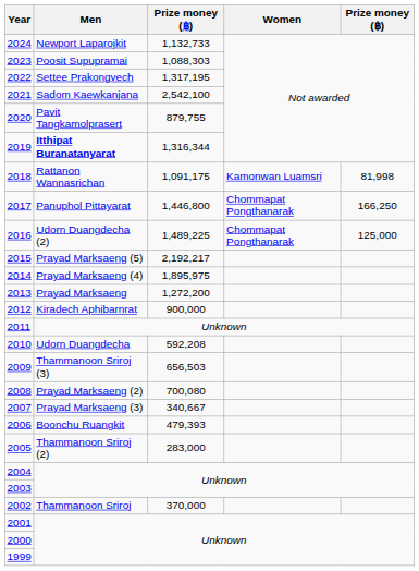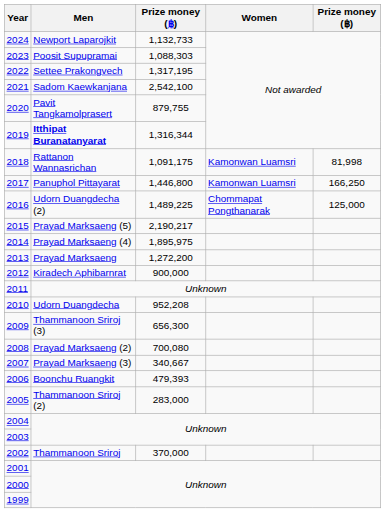 <table class=wikitable>
 <tr>
 <th>Year</th>
 <th>Men</th>
 <th>Prize money (<a href='#'>฿</a>)</th>
 <th>Women</th>
 <th>Prize money (฿)</th>
 </tr>
 <tr>
 <td><a href='#'>2024</a></td>
 <td> <a href='#'>Newport Laparojkit</a></td>
 <td align=center>1,132,733</td>
 <td colspan=2 rowspan=6 align=center><em>Not awarded</em></td>
 </tr>
 <tr>
 <td><a href='#'>2023</a></td>
 <td> <a href='#'>Poosit Supupramai</a></td>
 <td align=center>1,088,303</td>
 </tr>
 <tr>
 <td><a href='#'>2022</a></td>
 <td> <a href='#'>Settee Prakongvech</a></td>
 <td align=center>1,317,195</td>
 </tr>
 <tr>
 <td><a href='#'>2021</a></td>
 <td> <a href='#'>Sadom Kaewkanjana</a></td>
 <td align=center>2,542,100</td>
 </tr>
 <tr>
 <td><a href='#'>2020</a></td>
 <td> <a href='#'>Pavit Tangkamolprasert</a></td>
 <td align=center>879,755</td>
 </tr>
 <tr>
 <td><a href='#'>2019</a></td>
 <td><strong> <a href='#'>Itthipat Buranatanyarat</a></strong></td>
 <td align=center>1,316,344</td>
 </tr>
 <tr>
 <td><a href='#'>2018</a></td>
 <td> <a href='#'>Rattanon Wannasrichan</a></td>
 <td align=center>1,091,175</td>
 <td> <a href='#'>Kamonwan Luamsri</a></td>
 <td align=center>81,998</td>
 </tr>
 <tr>
 <td><a href='#'>2017</a></td>
 <td> <a href='#'>Panuphol Pittayarat</a></td>
 <td align=center>1,446,800</td>
-<td> <a href='#'>Chommapat Pongthanarak</a></td>
+<td> <a href='#'>Kamonwan Luamsri</a></td>
 <td align=center>166,250</td>
 </tr>
 <tr>
 <td><a href='#'>2016</a></td>
 <td> <a href='#'>Udorn Duangdecha</a> (2)</td>
 <td align=center>1,489,225</td>
 <td> <a href='#'>Chommapat Pongthanarak</a></td>
 <td align=center>125,000</td>
 </tr>
 <tr>
 <td><a href='#'>2015</a></td>
 <td> <a href='#'>Prayad Marksaeng</a> (5)</td>
-<td align=center>2,192,217</td>
+<td align=center>2,190,217</td>
 <td></td>
 <td></td>
 </tr>
 <tr>
 <td><a href='#'>2014</a></td>
 <td> <a href='#'>Prayad Marksaeng</a> (4)</td>
 <td align=center>1,895,975</td>
 <td></td>
 <td></td>
 </tr>
 <tr>
 <td><a href='#'>2013</a></td>
 <td> <a href='#'>Prayad Marksaeng</a></td>
 <td align=center>1,272,200</td>
 <td></td>
 <td></td>
 </tr>
 <tr>
 <td><a href='#'>2012</a></td>
 <td> <a href='#'>Kiradech Aphibarnrat</a></td>
 <td align=center>900,000</td>
 <td></td>
 <td></td>
 </tr>
 <tr>
 <td><a href='#'>2011</a></td>
 <td colspan=4 align=center><em>Unknown</em></td>
 </tr>
 <tr>
 <td><a href='#'>2010</a></td>
 <td> <a href='#'>Udorn Duangdecha</a></td>
-<td align=center>592,208</td>
+<td align=center>952,208</td>
 <td></td>
 <td></td>
 </tr>
 <tr>
 <td><a href='#'>2009</a></td>
 <td> <a href='#'>Thammanoon Sriroj</a> (3)</td>
-<td align=center>656,503</td>
+<td align=center>656,300</td>
 <td></td>
 <td></td>
 </tr>
 <tr>
 <td><a href='#'>2008</a></td>
 <td> <a href='#'>Prayad Marksaeng</a> (2)</td>
 <td align=center>700,080</td>
 <td></td>
 <td></td>
 </tr>
 <tr>
 <td><a href='#'>2007</a></td>
 <td> <a href='#'>Prayad Marksaeng</a> (3)</td>
 <td align=center>340,667</td>
 <td></td>
 <td></td>
 </tr>
 <tr>
 <td><a href='#'>2006</a></td>
 <td> <a href='#'>Boonchu Ruangkit</a></td>
 <td align=center>479,393</td>
 <td></td>
 <td></td>
 </tr>
 <tr>
 <td><a href='#'>2005</a></td>
 <td> <a href='#'>Thammanoon Sriroj</a> (2)</td>
 <td align=center>283,000</td>
 <td></td>
 <td></td>
 </tr>
 <tr>
 <td><a href='#'>2004</a></td>
 <td rowspan=2 colspan=4 align=center><em>Unknown</em></td>
 </tr>
 <tr>
 <td><a href='#'>2003</a></td>
 </tr>
 <tr>
 <td><a href='#'>2002</a></td>
 <td> <a href='#'>Thammanoon Sriroj</a></td>
 <td align=center>370,000</td>
 <td></td>
 <td></td>
 </tr>
 <tr>
 <td><a href='#'>2001</a></td>
 <td rowspan=3 colspan=4 align=center><em>Unknown</em></td>
 </tr>
 <tr>
 <td><a href='#'>2000</a></td>
 </tr>
 <tr>
 <td><a href='#'>1999</a></td>
 </tr>
 </table>
